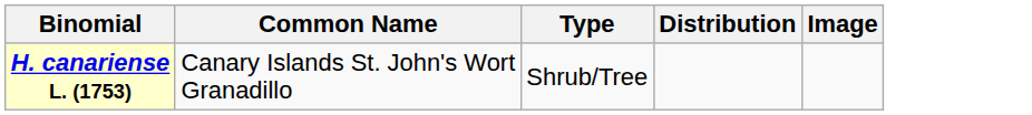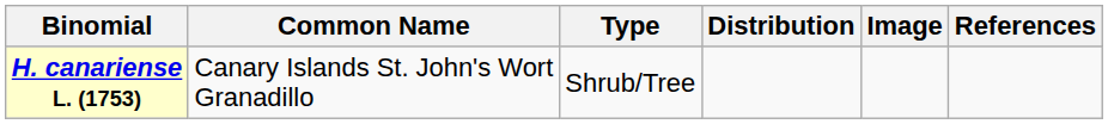 <table class="wikitable mw-collapsible ">
 <tr>
 <th>Binomial</th>
 <th>Common Name</th>
 <th>Type</th>
 <th>Distribution</th>
 <th>Image</th>
+<th>References</th>
 </tr>
 <tr>
 <th scope="row" align="left" style="background:#FFFFCC;"><em><a href='#'>H. canariense</a></em><br><small>L. (1753)</small></th>
 <td>Canary Islands St. John's Wort<br>Granadillo</td>
 <td>Shrub/Tree</td>
 <td></td>
 <td></td>
+<td></td>
 </tr>
 </table>
